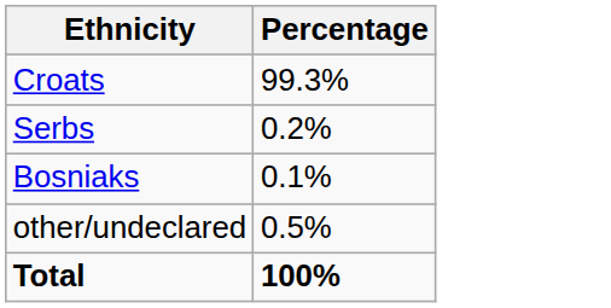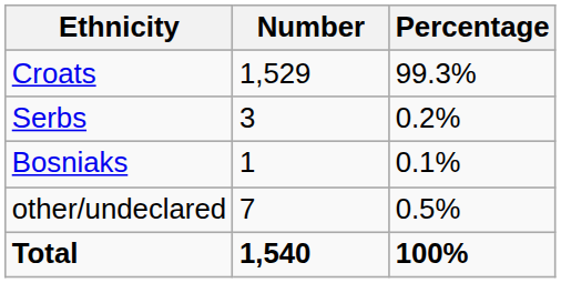 <table class="wikitable">
 <tr>
 <th width="100px">Ethnicity</th>
+<th width="80px">Number</th>
 <th width="80px">Percentage</th>
 </tr>
 <tr>
 <td><a href='#'>Croats</a></td>
+<td>1,529</td>
 <td>99.3%</td>
 </tr>
 <tr>
 <td><a href='#'>Serbs</a></td>
+<td>3</td>
 <td>0.2%</td>
 </tr>
 <tr>
 <td><a href='#'>Bosniaks</a></td>
+<td>1</td>
 <td>0.1%</td>
 </tr>
 <tr>
 <td>other/undeclared</td>
+<td>7</td>
 <td>0.5%</td>
 </tr>
 <tr>
 <td><strong>Total</strong></td>
+<td><strong>1,540</strong></td>
 <td><strong>100%</strong></td>
 </tr>
 </table>
